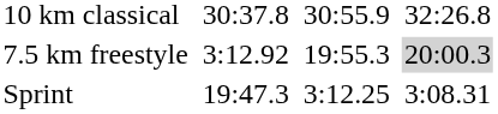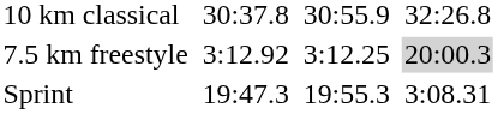 <table>
 <tr>
 <td>10 km classical</td>
 <td></td>
 <td>30:37.8</td>
 <td></td>
 <td>30:55.9</td>
 <td></td>
 <td>32:26.8</td>
 </tr>
 <tr>
 <td>7.5 km freestyle</td>
 <td></td>
 <td>3:12.92</td>
 <td></td>
-<td>19:55.3</td>
+<td>3:12.25</td>
 <td></td>
 <td style="background: lightgrey;">20:00.3</td>
 </tr>
 <tr>
 <td>Sprint</td>
 <td></td>
 <td>19:47.3</td>
 <td></td>
-<td>3:12.25</td>
+<td>19:55.3</td>
 <td></td>
 <td>3:08.31</td>
 </tr>
 </table>
